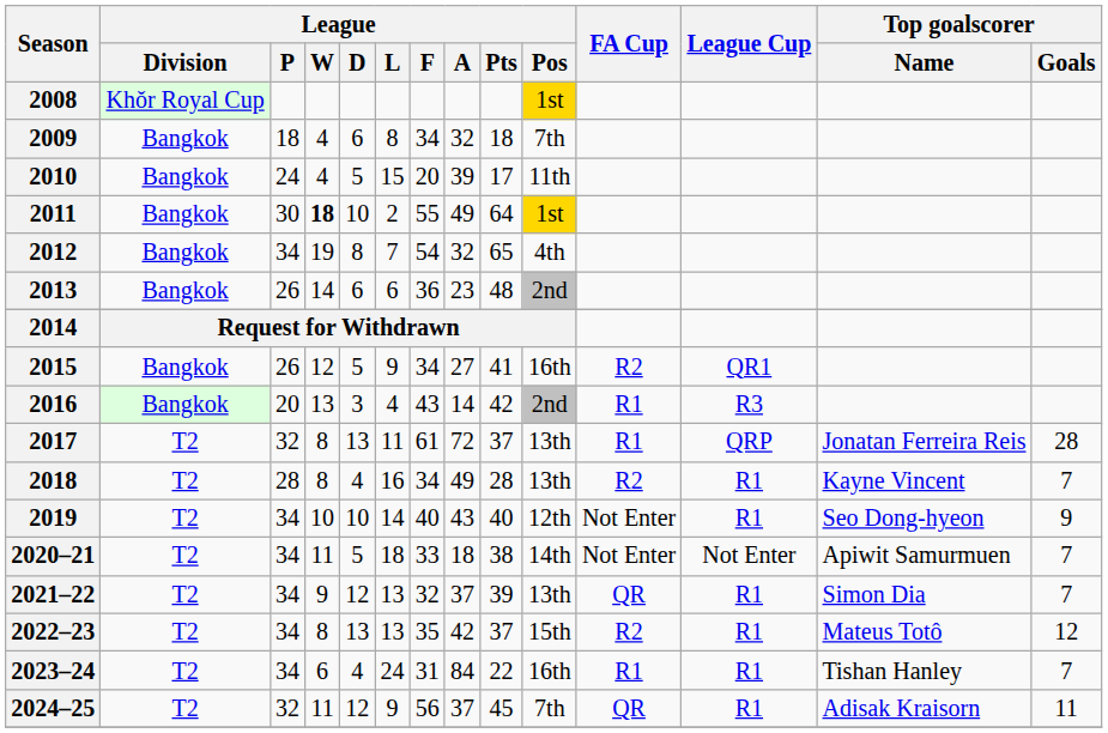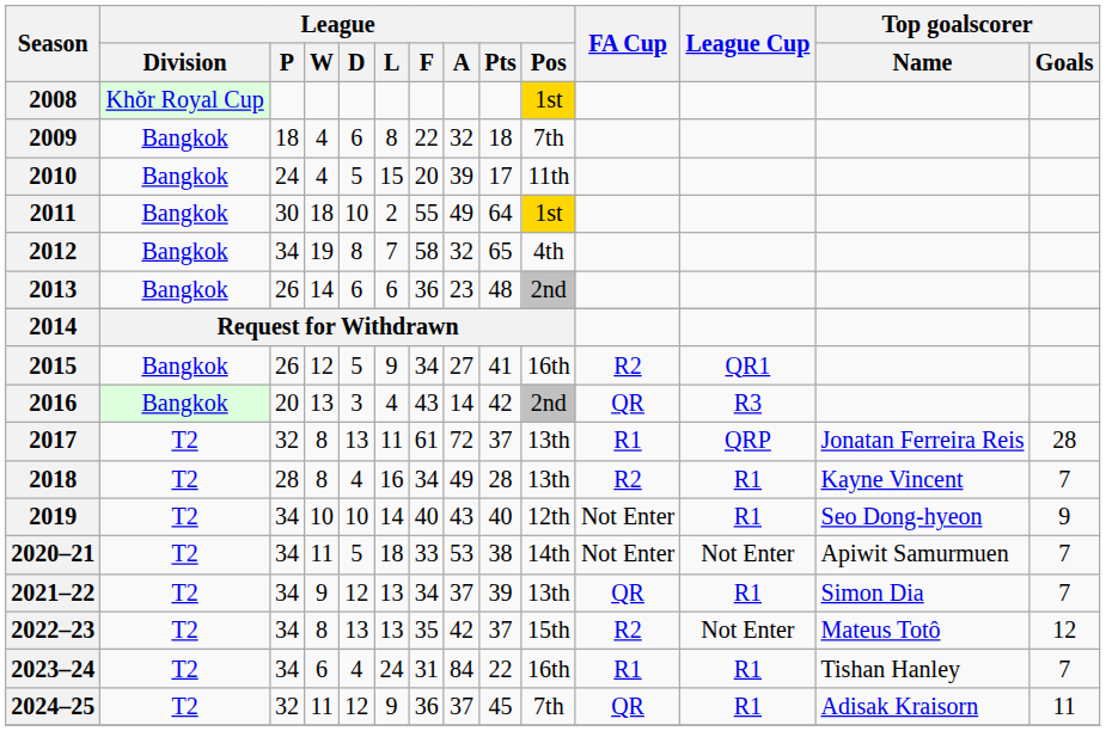 <table class="wikitable" style="text-align: center">
 <tr>
 <th rowspan=2>Season</th>
 <th colspan=9>League</th>
 <th rowspan=2><a href='#'>FA Cup</a></th>
 <th rowspan=2><a href='#'>League Cup</a></th>
 <th colspan=2>Top goalscorer</th>
 </tr>
 <tr>
 <th>Division</th>
 <th>P</th>
 <th>W</th>
 <th>D</th>
 <th>L</th>
 <th>F</th>
 <th>A</th>
 <th>Pts</th>
 <th>Pos</th>
 <th>Name</th>
 <th>Goals</th>
 </tr>
 <tr>
 <th>2008</th>
 <td bgcolor="#DDFFDD"><a href='#'>Khǒr Royal Cup</a></td>
 <td></td>
 <td></td>
 <td></td>
 <td></td>
 <td></td>
 <td></td>
 <td></td>
 <td bgcolor=gold>1st</td>
 <td></td>
 <td></td>
 <td></td>
 <td></td>
 </tr>
 <tr>
 <th>2009</th>
 <td><a href='#'>Bangkok</a></td>
 <td>18</td>
 <td>4</td>
 <td>6</td>
 <td>8</td>
-<td>34</td>
+<td>22</td>
 <td>32</td>
 <td>18</td>
 <td>7th</td>
 <td></td>
 <td></td>
 <td></td>
 <td></td>
 </tr>
 <tr>
 <th>2010</th>
 <td><a href='#'>Bangkok</a></td>
 <td>24</td>
 <td>4</td>
 <td>5</td>
 <td>15</td>
 <td>20</td>
 <td>39</td>
 <td>17</td>
 <td>11th</td>
 <td></td>
 <td></td>
 <td></td>
 <td></td>
 </tr>
 <tr>
 <th>2011</th>
 <td><a href='#'>Bangkok</a></td>
 <td>30</td>
-<td><strong>18</strong></td>
+<td>18</td>
 <td>10</td>
 <td>2</td>
 <td>55</td>
 <td>49</td>
 <td>64</td>
 <td bgcolor=gold>1st</td>
 <td></td>
 <td></td>
 <td></td>
 <td></td>
 </tr>
 <tr>
 <th>2012</th>
 <td><a href='#'>Bangkok</a></td>
 <td>34</td>
 <td>19</td>
 <td>8</td>
 <td>7</td>
-<td>54</td>
+<td>58</td>
 <td>32</td>
 <td>65</td>
 <td>4th</td>
 <td></td>
 <td></td>
 <td></td>
 <td></td>
 </tr>
 <tr>
 <th>2013</th>
 <td><a href='#'>Bangkok</a></td>
 <td>26</td>
 <td>14</td>
 <td>6</td>
 <td>6</td>
 <td>36</td>
 <td>23</td>
 <td>48</td>
 <td bgcolor=silver>2nd</td>
 <td></td>
 <td></td>
 <td></td>
 <td></td>
 </tr>
 <tr>
 </tr>
 <tr>
 <th>2014</th>
 <th colspan="9">Request for Withdrawn</th>
 <td></td>
 <td></td>
 <td></td>
 <td></td>
 </tr>
 <tr>
 <th>2015</th>
 <td><a href='#'>Bangkok</a></td>
 <td>26</td>
 <td>12</td>
 <td>5</td>
 <td>9</td>
 <td>34</td>
 <td>27</td>
 <td>41</td>
 <td>16th</td>
 <td><a href='#'>R2</a></td>
 <td><a href='#'>QR1</a></td>
 <td></td>
 <td></td>
 </tr>
 <tr>
 <th>2016</th>
 <td bgcolor="#DDFFDD"><a href='#'>Bangkok</a></td>
 <td>20</td>
 <td>13</td>
 <td>3</td>
 <td>4</td>
 <td>43</td>
 <td>14</td>
 <td>42</td>
 <td bgcolor=silver>2nd</td>
-<td><a href='#'>R1</a></td>
+<td><a href='#'>QR</a></td>
 <td><a href='#'>R3</a></td>
 <td></td>
 <td></td>
 </tr>
 <tr>
 <th>2017</th>
 <td><a href='#'>T2</a></td>
 <td>32</td>
 <td>8</td>
 <td>13</td>
 <td>11</td>
 <td>61</td>
 <td>72</td>
 <td>37</td>
 <td>13th</td>
 <td><a href='#'>R1</a></td>
 <td><a href='#'>QRP</a></td>
 <td align="left"> <a href='#'>Jonatan Ferreira Reis</a></td>
 <td>28</td>
 </tr>
 <tr>
 <th>2018</th>
 <td><a href='#'>T2</a></td>
 <td>28</td>
 <td>8</td>
 <td>4</td>
 <td>16</td>
 <td>34</td>
 <td>49</td>
 <td>28</td>
 <td>13th</td>
 <td><a href='#'>R2</a></td>
 <td><a href='#'>R1</a></td>
 <td align="left"> <a href='#'>Kayne Vincent</a></td>
 <td>7</td>
 </tr>
 <tr>
 <th>2019</th>
 <td><a href='#'>T2</a></td>
 <td>34</td>
 <td>10</td>
 <td>10</td>
 <td>14</td>
 <td>40</td>
 <td>43</td>
 <td>40</td>
 <td>12th</td>
 <td>Not Enter</td>
 <td><a href='#'>R1</a></td>
 <td align="left"> <a href='#'>Seo Dong-hyeon</a></td>
 <td>9</td>
 </tr>
 <tr>
 <th>2020–21</th>
 <td><a href='#'>T2</a></td>
 <td>34</td>
 <td>11</td>
 <td>5</td>
 <td>18</td>
 <td>33</td>
-<td>18</td>
+<td>53</td>
 <td>38</td>
 <td>14th</td>
 <td>Not Enter</td>
 <td>Not Enter</td>
 <td align="left"> Apiwit Samurmuen</td>
 <td>7</td>
 </tr>
 <tr>
 <th>2021–22</th>
 <td><a href='#'>T2</a></td>
 <td>34</td>
 <td>9</td>
 <td>12</td>
 <td>13</td>
-<td>32</td>
+<td>34</td>
 <td>37</td>
 <td>39</td>
 <td>13th</td>
 <td><a href='#'>QR</a></td>
 <td><a href='#'>R1</a></td>
 <td align="left"> <a href='#'>Simon Dia</a></td>
 <td>7</td>
 </tr>
 <tr>
 <th>2022–23</th>
 <td><a href='#'>T2</a></td>
 <td>34</td>
 <td>8</td>
 <td>13</td>
 <td>13</td>
 <td>35</td>
 <td>42</td>
 <td>37</td>
 <td>15th</td>
 <td><a href='#'>R2</a></td>
-<td><a href='#'>R1</a></td>
+<td>Not Enter</td>
 <td align="left"> <a href='#'>Mateus Totô</a></td>
 <td>12</td>
 </tr>
 <tr>
 <th>2023–24</th>
 <td><a href='#'>T2</a></td>
 <td>34</td>
 <td>6</td>
 <td>4</td>
 <td>24</td>
 <td>31</td>
 <td>84</td>
 <td>22</td>
 <td>16th</td>
 <td><a href='#'>R1</a></td>
 <td><a href='#'>R1</a></td>
 <td align="left"> Tishan Hanley</td>
 <td>7</td>
 </tr>
 <tr>
 <th>2024–25</th>
 <td><a href='#'>T2</a></td>
 <td>32</td>
 <td>11</td>
 <td>12</td>
 <td>9</td>
-<td>56</td>
+<td>36</td>
 <td>37</td>
 <td>45</td>
 <td>7th</td>
 <td><a href='#'>QR</a></td>
 <td><a href='#'>R1</a></td>
 <td align="left"> <a href='#'>Adisak Kraisorn</a></td>
 <td>11</td>
 </tr>
 <tr>
 </tr>
 </table>
